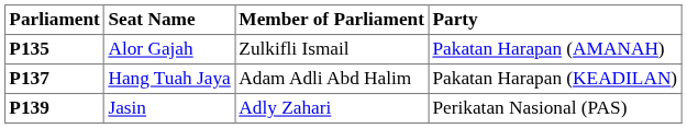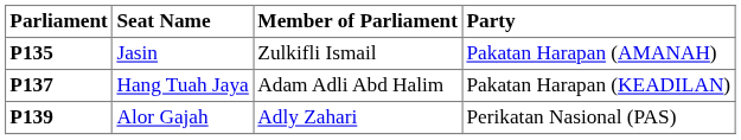 <table class="toccolours sortable" cellpadding="3" border="1" style="border-collapse:collapse; text-align: left;">
 <tr>
 <th align="center">Parliament</th>
 <th>Seat Name</th>
 <th>Member of Parliament</th>
 <th>Party</th>
 </tr>
 <tr>
 <th align="left">P135</th>
-<td><a href='#'>Alor Gajah</a></td>
+<td><a href='#'>Jasin</a></td>
 <td>Zulkifli Ismail</td>
 <td><a href='#'>Pakatan Harapan</a> (<a href='#'>AMANAH</a>)</td>
 </tr>
 <tr>
 <th>P137</th>
 <td><a href='#'>Hang Tuah Jaya</a></td>
 <td>Adam Adli Abd Halim</td>
 <td>Pakatan Harapan (<a href='#'>KEADILAN</a>)</td>
 </tr>
 <tr>
 <th align="left">P139</th>
-<td><a href='#'>Jasin</a></td>
+<td><a href='#'>Alor Gajah</a></td>
 <td><a href='#'>Adly Zahari</a></td>
 <td>Perikatan Nasional (PAS)</td>
 </tr>
 <tr>
 </tr>
 </table>
